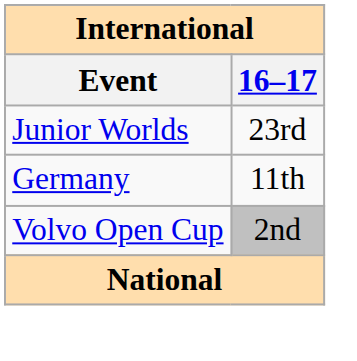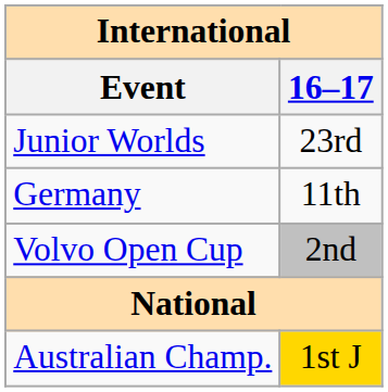 <table class="wikitable" style="text-align:center">
 <tr>
 <th colspan="2" style="background-color: #ffdead; " align="center">International</th>
 </tr>
 <tr>
 <th>Event</th>
 <th><a href='#'>16–17</a></th>
 </tr>
 <tr>
 <td align=left><a href='#'>Junior Worlds</a></td>
 <td>23rd</td>
 </tr>
 <tr>
 <td align=left> <a href='#'>Germany</a></td>
 <td>11th</td>
 </tr>
 <tr>
 <td align=left><a href='#'>Volvo Open Cup</a></td>
 <td bgcolor="silver">2nd</td>
 </tr>
 <tr>
 <th colspan="2" style="background-color: #ffdead; " align="center">National</th>
 </tr>
+<tr>
+<td align="left"><a href='#'>Australian Champ.</a></td>
+<td bgcolor="gold">1st J</td>
+</tr>
 </table>
